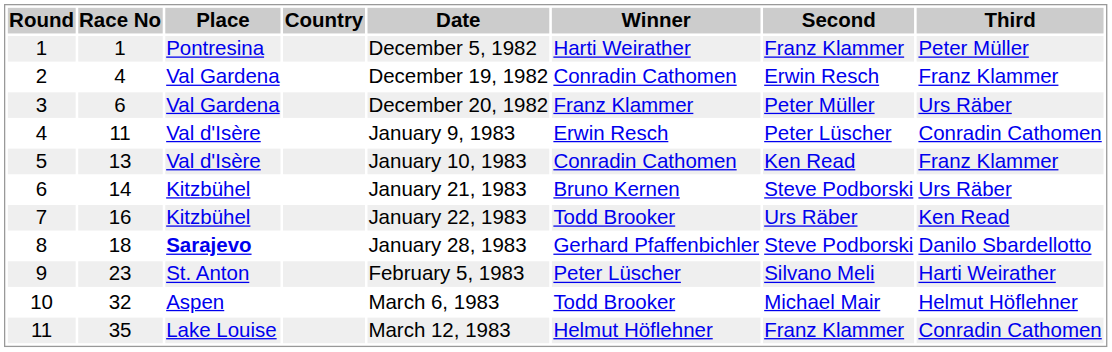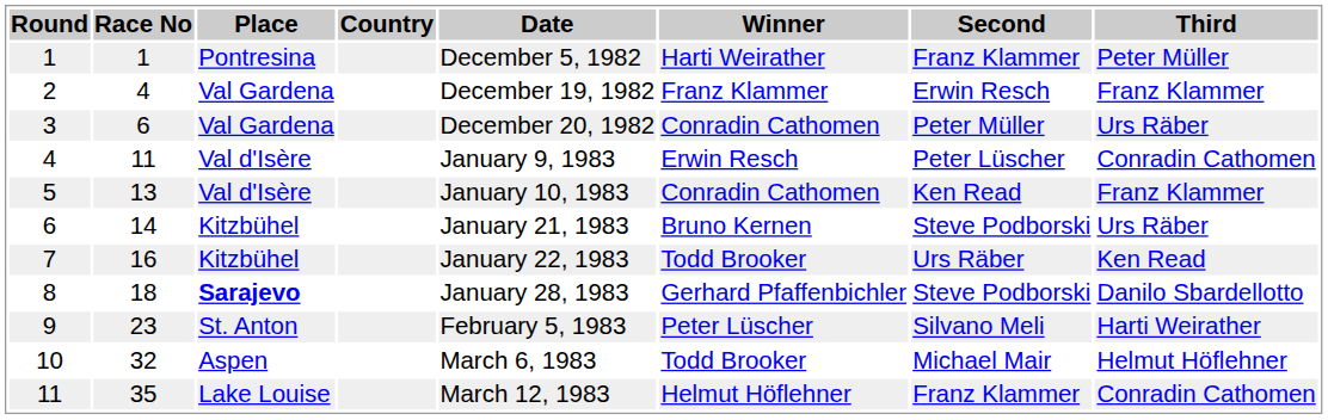 <table border="0" style="border: 1px solid #999; background-color:#FFFFFF; text-align:center">
 <tr align="center" bgcolor="#CCCCCC">
 <th>Round</th>
 <th>Race No</th>
 <th>Place</th>
 <th>Country</th>
 <th>Date</th>
 <th>Winner</th>
 <th>Second</th>
 <th>Third</th>
 </tr>
 <tr bgcolor="#EFEFEF">
 <td>1</td>
 <td>1</td>
 <td align="left"><a href='#'>Pontresina</a></td>
 <td align="left"></td>
 <td align="left">December 5, 1982</td>
 <td align="left"> <a href='#'>Harti Weirather</a></td>
 <td align="left"> <a href='#'>Franz Klammer</a></td>
 <td align="left"> <a href='#'>Peter Müller</a></td>
 </tr>
 <tr>
 <td>2</td>
 <td>4</td>
 <td align="left"><a href='#'>Val Gardena</a></td>
 <td align="left"></td>
 <td align="left">December 19, 1982</td>
-<td align="left"> <a href='#'>Conradin Cathomen</a></td>
+<td align="left"> <a href='#'>Franz Klammer</a></td>
 <td align="left"> <a href='#'>Erwin Resch</a></td>
 <td align="left"> <a href='#'>Franz Klammer</a></td>
 </tr>
 <tr bgcolor="#EFEFEF">
 <td>3</td>
 <td>6</td>
 <td align="left"><a href='#'>Val Gardena</a></td>
 <td align="left"></td>
 <td align="left">December 20, 1982</td>
-<td align="left"> <a href='#'>Franz Klammer</a></td>
+<td align="left"> <a href='#'>Conradin Cathomen</a></td>
 <td align="left"> <a href='#'>Peter Müller</a></td>
 <td align="left"> <a href='#'>Urs Räber</a></td>
 </tr>
 <tr>
 <td>4</td>
 <td>11</td>
 <td align="left"><a href='#'>Val d'Isère</a></td>
 <td align="left"></td>
 <td align="left">January 9, 1983</td>
 <td align="left"> <a href='#'>Erwin Resch</a></td>
 <td align="left"> <a href='#'>Peter Lüscher</a></td>
 <td align="left"> <a href='#'>Conradin Cathomen</a></td>
 </tr>
 <tr bgcolor="#EFEFEF">
 <td>5</td>
 <td>13</td>
 <td align="left"><a href='#'>Val d'Isère</a></td>
 <td align="left"></td>
 <td align="left">January 10, 1983</td>
 <td align="left"> <a href='#'>Conradin Cathomen</a></td>
 <td align="left"> <a href='#'>Ken Read</a></td>
 <td align="left"> <a href='#'>Franz Klammer</a></td>
 </tr>
 <tr>
 <td>6</td>
 <td>14</td>
 <td align="left"><a href='#'>Kitzbühel</a></td>
 <td align="left"></td>
 <td align="left">January 21, 1983</td>
 <td align="left"> <a href='#'>Bruno Kernen</a></td>
 <td align="left"> <a href='#'>Steve Podborski</a></td>
 <td align="left"> <a href='#'>Urs Räber</a></td>
 </tr>
 <tr bgcolor="#EFEFEF">
 <td>7</td>
 <td>16</td>
 <td align="left"><a href='#'>Kitzbühel</a></td>
 <td align="left"></td>
 <td align="left">January 22, 1983</td>
 <td align="left"> <a href='#'>Todd Brooker</a></td>
 <td align="left"> <a href='#'>Urs Räber</a></td>
 <td align="left"> <a href='#'>Ken Read</a></td>
 </tr>
 <tr>
 <td>8</td>
 <td>18</td>
 <td align="left"><strong><a href='#'>Sarajevo</a></strong></td>
 <td align="left"></td>
 <td align="left">January 28, 1983</td>
 <td align="left"> <a href='#'>Gerhard Pfaffenbichler</a></td>
 <td align="left"> <a href='#'>Steve Podborski</a></td>
 <td align="left"> <a href='#'>Danilo Sbardellotto</a></td>
 </tr>
 <tr bgcolor="#EFEFEF">
 <td>9</td>
 <td>23</td>
 <td align="left"><a href='#'>St. Anton</a></td>
 <td align="left"></td>
 <td align="left">February 5, 1983</td>
 <td align="left"> <a href='#'>Peter Lüscher</a></td>
 <td align="left"> <a href='#'>Silvano Meli</a></td>
 <td align="left"> <a href='#'>Harti Weirather</a></td>
 </tr>
 <tr>
 <td>10</td>
 <td>32</td>
 <td align="left"><a href='#'>Aspen</a></td>
 <td align="left"></td>
 <td align="left">March 6, 1983</td>
 <td align="left"> <a href='#'>Todd Brooker</a></td>
 <td align="left"> <a href='#'>Michael Mair</a></td>
 <td align="left"> <a href='#'>Helmut Höflehner</a></td>
 </tr>
 <tr bgcolor="#EFEFEF">
 <td>11</td>
 <td>35</td>
 <td align="left"><a href='#'>Lake Louise</a></td>
 <td align="left"></td>
 <td align="left">March 12, 1983</td>
 <td align="left"> <a href='#'>Helmut Höflehner</a></td>
 <td align="left"> <a href='#'>Franz Klammer</a></td>
 <td align="left"> <a href='#'>Conradin Cathomen</a></td>
 </tr>
 </table>
